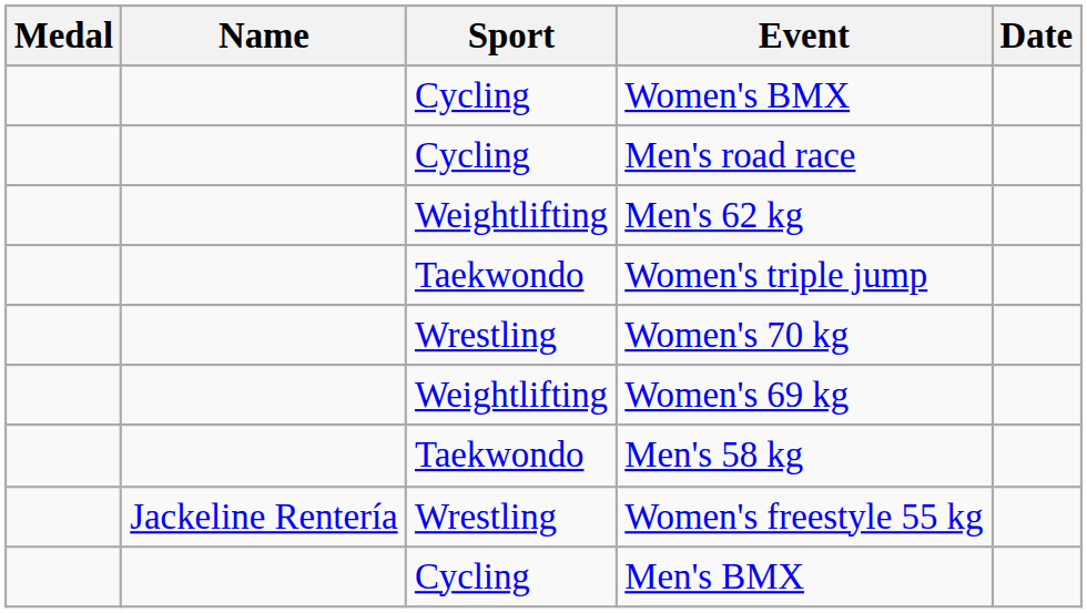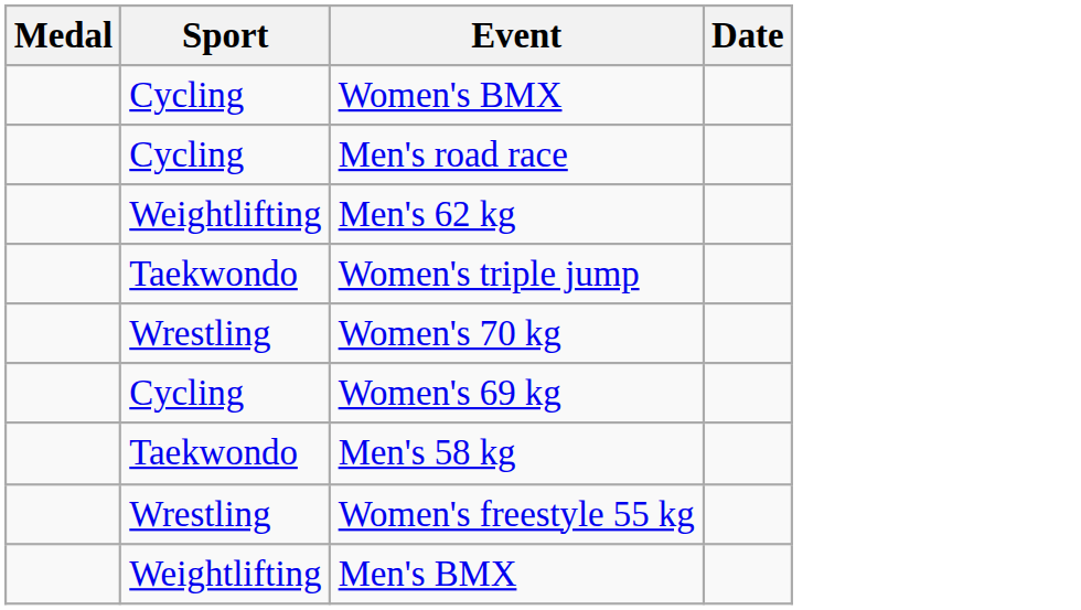 <table class="wikitable sortable" style="font-size: 95%;">
 <tr>
 <th>Medal</th>
-<th>Name</th>
 <th>Sport</th>
 <th>Event</th>
 <th>Date</th>
 </tr>
 <tr>
-<td></td>
 <td></td>
 <td><a href='#'>Cycling</a></td>
 <td><a href='#'>Women's BMX</a></td>
 <td></td>
 </tr>
 <tr>
 <td></td>
-<td></td>
 <td><a href='#'>Cycling</a></td>
 <td><a href='#'>Men's road race</a></td>
 <td></td>
 </tr>
 <tr>
-<td></td>
 <td></td>
 <td><a href='#'>Weightlifting</a></td>
 <td><a href='#'>Men's 62 kg</a></td>
 <td></td>
 </tr>
 <tr>
 <td></td>
-<td></td>
 <td><a href='#'>Taekwondo</a></td>
 <td><a href='#'>Women's triple jump</a></td>
 <td></td>
 </tr>
 <tr>
-<td></td>
 <td></td>
 <td><a href='#'>Wrestling</a></td>
 <td><a href='#'>Women's 70 kg</a></td>
 <td></td>
 </tr>
 <tr>
 <td></td>
-<td></td>
-<td><a href='#'>Weightlifting</a></td>
+<td><a href='#'>Cycling</a></td>
 <td><a href='#'>Women's 69 kg</a></td>
 <td></td>
 </tr>
 <tr>
-<td></td>
 <td></td>
 <td><a href='#'>Taekwondo</a></td>
 <td><a href='#'>Men's 58 kg</a></td>
 <td></td>
 </tr>
 <tr>
 <td></td>
-<td><a href='#'>Jackeline Rentería</a></td>
 <td><a href='#'>Wrestling</a></td>
 <td><a href='#'>Women's freestyle 55 kg</a></td>
 <td></td>
 </tr>
 <tr>
 <td></td>
-<td></td>
-<td><a href='#'>Cycling</a></td>
+<td><a href='#'>Weightlifting</a></td>
 <td><a href='#'>Men's BMX</a></td>
 <td></td>
 </tr>
 </table>
